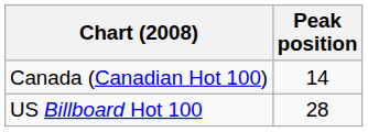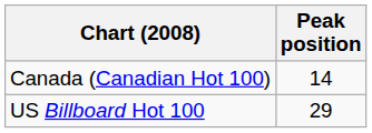 <table class="wikitable">
 <tr>
 <th>Chart (2008)</th>
 <th>Peak<br> position</th>
 </tr>
 <tr>
 <td>Canada (<a href='#'>Canadian Hot 100</a>)</td>
 <td style="text-align:center;">14</td>
 </tr>
 <tr>
 <td>US <a href='#'><em>Billboard</em> Hot 100</a></td>
-<td style="text-align:center;">28</td>
+<td style="text-align:center;">29</td>
 </tr>
 </table>
